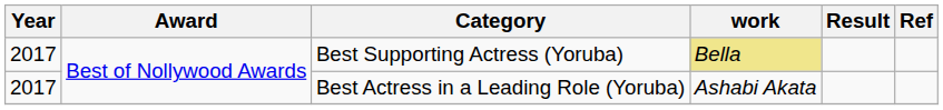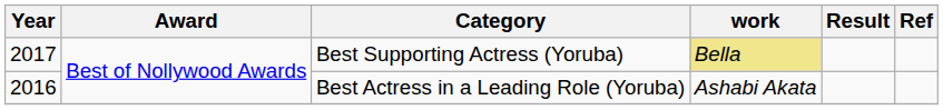 <table class="wikitable plainrowheaders sortable">
 <tr>
 <th>Year</th>
 <th>Award</th>
 <th>Category</th>
 <th>work</th>
 <th>Result</th>
 <th>Ref</th>
 </tr>
 <tr>
 <td>2017</td>
 <td rowspan= 2><a href='#'>Best of Nollywood Awards</a></td>
 <td>Best Supporting Actress (Yoruba)</td>
 <td style="background: khaki;"><em>Bella</em></td>
 <td></td>
 <td></td>
 </tr>
 <tr>
-<td>2017</td>
+<td>2016</td>
 <td>Best Actress in a Leading Role (Yoruba)</td>
 <td><em>Ashabi Akata</em></td>
 <td></td>
 <td></td>
 </tr>
 <tr>
 </tr>
 </table>
